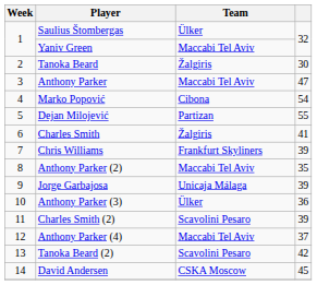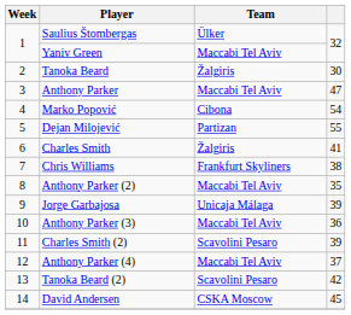 <table class="wikitable sortable" style="text-align: center;">
 <tr>
 <th>Week</th>
 <th style="width:200px;">Player</th>
 <th style="width:170px;">Team</th>
 <th></th>
 </tr>
 <tr>
 <td rowspan=2>1</td>
 <td align="left"> <a href='#'>Saulius Štombergas</a></td>
 <td align="left"> <a href='#'>Ülker</a></td>
 <td rowspan=2>32</td>
 </tr>
 <tr>
 <td align="left"> <a href='#'>Yaniv Green</a></td>
 <td align="left"> <a href='#'>Maccabi Tel Aviv</a></td>
 </tr>
 <tr>
 <td>2</td>
 <td align="left"> <a href='#'>Tanoka Beard</a></td>
 <td align="left"> <a href='#'>Žalgiris</a></td>
 <td>30</td>
 </tr>
 <tr>
 <td>3</td>
 <td align="left"> <a href='#'>Anthony Parker</a></td>
 <td align="left"> <a href='#'>Maccabi Tel Aviv</a></td>
 <td>47</td>
 </tr>
 <tr>
 <td>4</td>
 <td align="left"> <a href='#'>Marko Popović</a></td>
 <td align="left"> <a href='#'>Cibona</a></td>
 <td>54</td>
 </tr>
 <tr>
 <td>5</td>
 <td align="left"> <a href='#'>Dejan Milojević</a></td>
 <td align="left"> <a href='#'>Partizan</a></td>
 <td>55</td>
 </tr>
 <tr>
 <td>6</td>
 <td align="left"> <a href='#'>Charles Smith</a></td>
 <td align="left"> <a href='#'>Žalgiris</a></td>
 <td>41</td>
 </tr>
 <tr>
 <td>7</td>
 <td align="left"> <a href='#'>Chris Williams</a></td>
 <td align="left"> <a href='#'>Frankfurt Skyliners</a></td>
-<td>39</td>
+<td>38</td>
 </tr>
 <tr>
 <td>8</td>
 <td align="left"> <a href='#'>Anthony Parker</a> (2)</td>
 <td align="left"> <a href='#'>Maccabi Tel Aviv</a></td>
 <td>35</td>
 </tr>
 <tr>
 <td>9</td>
 <td align="left"> <a href='#'>Jorge Garbajosa</a></td>
 <td align="left"> <a href='#'>Unicaja Málaga</a></td>
 <td>39</td>
 </tr>
 <tr>
 <td>10</td>
 <td align="left"> <a href='#'>Anthony Parker</a> (3)</td>
-<td align="left"> <a href='#'>Ülker</a></td>
+<td align="left"> <a href='#'>Maccabi Tel Aviv</a></td>
 <td>36</td>
 </tr>
 <tr>
 <td>11</td>
 <td align="left"> <a href='#'>Charles Smith</a> (2)</td>
 <td align="left"> <a href='#'>Scavolini Pesaro</a></td>
 <td>39</td>
 </tr>
 <tr>
 <td>12</td>
 <td align="left"> <a href='#'>Anthony Parker</a> (4)</td>
 <td align="left"> <a href='#'>Maccabi Tel Aviv</a></td>
 <td>37</td>
 </tr>
 <tr>
 <td>13</td>
 <td align="left"> <a href='#'>Tanoka Beard</a> (2)</td>
 <td align="left"> <a href='#'>Scavolini Pesaro</a></td>
 <td>42</td>
 </tr>
 <tr>
 <td>14</td>
 <td align="left"> <a href='#'>David Andersen</a></td>
 <td align="left"> <a href='#'>CSKA Moscow</a></td>
 <td>45</td>
 </tr>
 <tr>
 </tr>
 </table>
